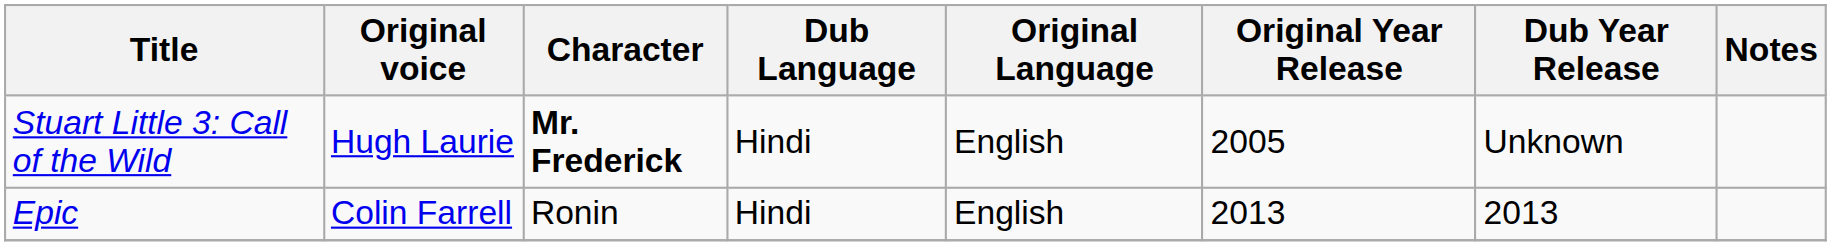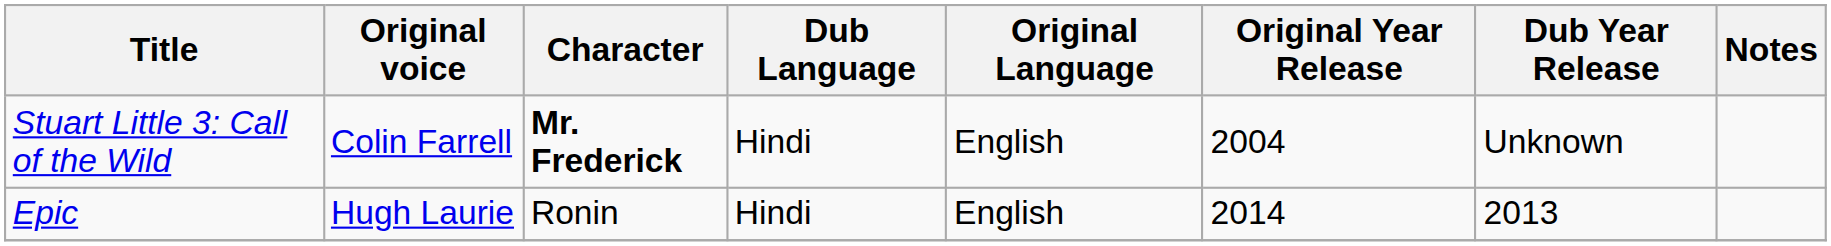 <table class="wikitable">
 <tr>
 <th>Title</th>
 <th>Original voice</th>
 <th>Character</th>
 <th>Dub Language</th>
 <th>Original Language</th>
 <th>Original Year Release</th>
 <th>Dub Year Release</th>
 <th>Notes</th>
 </tr>
 <tr>
 <td><em><a href='#'>Stuart Little 3: Call of the Wild</a></em></td>
-<td><a href='#'>Hugh Laurie</a></td>
+<td><a href='#'>Colin Farrell</a></td>
 <td><strong>Mr. Frederick</strong></td>
 <td>Hindi</td>
 <td>English</td>
-<td>2005</td>
+<td>2004</td>
 <td>Unknown</td>
 <td></td>
 </tr>
 <tr>
 <td><em><a href='#'>Epic</a></em></td>
-<td><a href='#'>Colin Farrell</a></td>
+<td><a href='#'>Hugh Laurie</a></td>
 <td>Ronin</td>
 <td>Hindi</td>
 <td>English</td>
-<td>2013</td>
+<td>2014</td>
 <td>2013</td>
 <td></td>
 </tr>
 <tr>
 </tr>
 </table>
